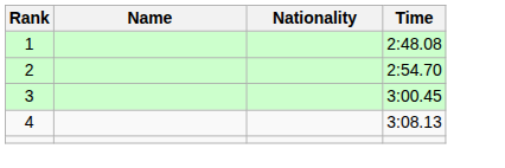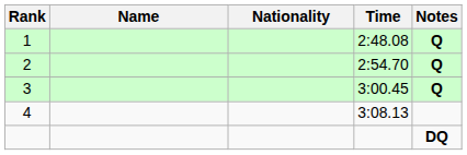 <table class="wikitable sortable" style="text-align:center">
 <tr>
 <th>Rank</th>
 <th style="width:180px">Name</th>
 <th style="width:125px">Nationality</th>
 <th>Time</th>
+<th>Notes</th>
 </tr>
 <tr style="background:#cfc;">
 <td>1</td>
 <td style="text-align:left;"></td>
 <td style="text-align:left;"></td>
 <td>2:48.08</td>
+<td><strong>Q</strong></td>
 </tr>
 <tr style="background:#cfc;">
 <td>2</td>
 <td style="text-align:left;"></td>
 <td style="text-align:left;"></td>
 <td>2:54.70</td>
+<td><strong>Q</strong></td>
 </tr>
 <tr style="background:#cfc;">
 <td>3</td>
 <td style="text-align:left;"></td>
 <td style="text-align:left;"></td>
 <td>3:00.45</td>
+<td><strong>Q</strong></td>
 </tr>
 <tr>
 <td>4</td>
 <td style="text-align:left;"></td>
 <td style="text-align:left;"></td>
 <td>3:08.13</td>
+<td></td>
 </tr>
 <tr>
 <td></td>
 <td style="text-align:left;"></td>
 <td style="text-align:left;"></td>
 <td></td>
+<td><strong>DQ</strong></td>
 </tr>
 </table>
